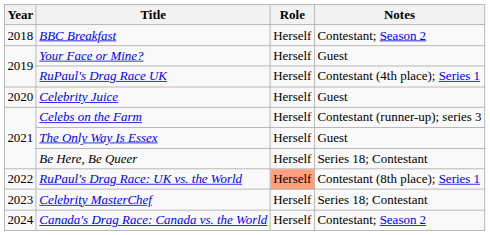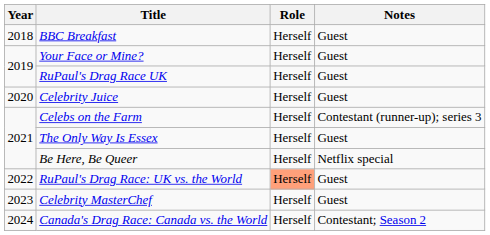 <table class="wikitable plainrowheaders" style="text-align:left;">
 <tr>
 <th>Year</th>
 <th>Title</th>
 <th>Role</th>
 <th>Notes</th>
 </tr>
 <tr>
 <td>2018</td>
 <td><em><a href='#'>BBC Breakfast</a></em></td>
 <td>Herself</td>
-<td>Contestant; <a href='#'>Season 2</a></td>
+<td>Guest</td>
 </tr>
 <tr>
 <td rowspan="2">2019</td>
 <td><em><a href='#'>Your Face or Mine?</a></em></td>
 <td>Herself</td>
 <td>Guest</td>
 </tr>
 <tr>
 <td><em><a href='#'>RuPaul's Drag Race UK</a></em></td>
 <td>Herself</td>
-<td>Contestant (4th place); <a href='#'>Series 1</a></td>
+<td>Guest</td>
 </tr>
 <tr>
 <td>2020</td>
 <td><em><a href='#'>Celebrity Juice</a></em></td>
 <td>Herself</td>
 <td>Guest</td>
 </tr>
 <tr>
 <td rowspan="3">2021</td>
 <td><em><a href='#'>Celebs on the Farm</a></em></td>
 <td>Herself</td>
 <td>Contestant (runner-up); series 3</td>
 </tr>
 <tr>
 <td><em><a href='#'>The Only Way Is Essex</a></em></td>
 <td>Herself</td>
 <td>Guest</td>
 </tr>
 <tr>
 <td><em>Be Here, Be Queer</em></td>
 <td>Herself</td>
-<td>Series 18; Contestant</td>
+<td>Netflix special</td>
 </tr>
 <tr>
 <td>2022</td>
 <td><em><a href='#'>RuPaul's Drag Race: UK vs. the World</a></em></td>
 <td style="background: lightsalmon;">Herself</td>
-<td>Contestant (8th place); <a href='#'>Series 1</a></td>
+<td>Guest</td>
 </tr>
 <tr>
 <td>2023</td>
 <td><em><a href='#'>Celebrity MasterChef</a></em></td>
 <td>Herself</td>
-<td>Series 18; Contestant</td>
+<td>Guest</td>
 </tr>
 <tr>
 <td>2024</td>
 <td><em><a href='#'>Canada's Drag Race: Canada vs. the World</a></em></td>
 <td>Herself</td>
 <td>Contestant; <a href='#'>Season 2</a></td>
 </tr>
 </table>
